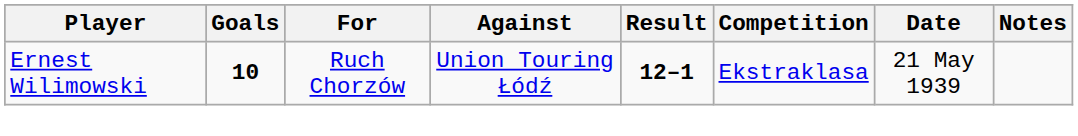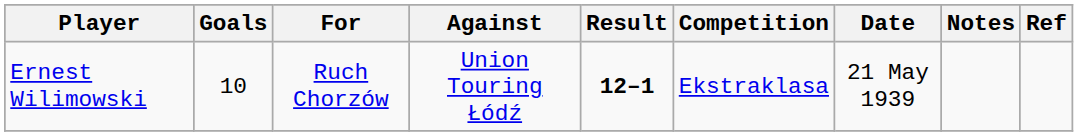 <table class="wikitable" style="text-align:center;">
 <tr>
 <th>Player</th>
 <th>Goals</th>
 <th>For</th>
 <th>Against</th>
 <th>Result</th>
 <th>Competition</th>
 <th>Date</th>
 <th>Notes</th>
+<th>Ref</th>
 </tr>
 <tr>
 <td align="left"><a href='#'>Ernest Wilimowski</a></td>
-<td><strong>10</strong></td>
+<td>10</td>
 <td><a href='#'>Ruch Chorzów</a></td>
 <td><a href='#'>Union Touring Łódź</a></td>
 <td><strong>12–1</strong></td>
 <td><a href='#'>Ekstraklasa</a></td>
 <td>21 May 1939</td>
 <td></td>
+<td></td>
 </tr>
 </table>
